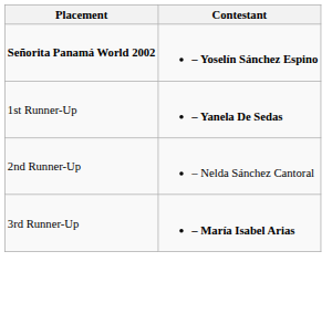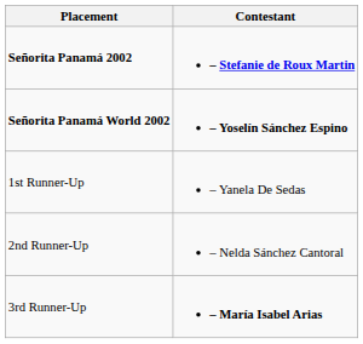 <table class="wikitable sortable" style="font-size: 95%;">
 <tr>
 <th>Placement</th>
 <th>Contestant</th>
+</tr>
+<tr>
+<td><strong>Señorita Panamá 2002</strong></td>
+<td><br><ul><li><strong> – <a href='#'>Stefanie de Roux Martin</a></strong></li></ul></td>
 </tr>
 <tr>
 <td><strong>Señorita Panamá World 2002</strong></td>
 <td><br><ul><li><strong> – Yoselín Sánchez Espino</strong></li></ul></td>
 </tr>
 <tr>
 <td>1st Runner-Up</td>
-<td><strong><br><ul><li> – Yanela De Sedas</li></ul></strong></td>
+<td><br><ul><li> – Yanela De Sedas</li></ul></td>
 </tr>
 <tr>
 <td>2nd Runner-Up</td>
 <td><br><ul><li> – Nelda Sánchez Cantoral</li></ul></td>
 </tr>
 <tr>
 <td>3rd Runner-Up</td>
 <td><strong><br><ul><li> – María Isabel Arias</li></ul></strong></td>
 </tr>
 </table>
